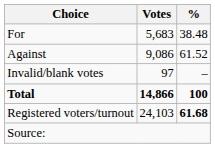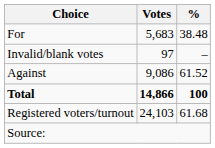 <table class=wikitable style=text-align:right>
 <tr>
 <th>Choice</th>
 <th>Votes</th>
 <th>%</th>
 </tr>
 <tr>
 <td align=left>For</td>
 <td>5,683</td>
 <td>38.48</td>
 </tr>
 <tr>
+<td align=left>Invalid/blank votes</td>
+<td>97</td>
+<td>–</td>
+</tr>
+<tr>
 <td align=left>Against</td>
 <td>9,086</td>
 <td>61.52</td>
-</tr>
-<tr>
-<td align=left>Invalid/blank votes</td>
-<td>97</td>
-<td>–</td>
 </tr>
 <tr>
 <td align=left><strong>Total</strong></td>
 <td><strong>14,866</strong></td>
 <td><strong>100</strong></td>
 </tr>
 <tr>
 <td align=left>Registered voters/turnout</td>
 <td>24,103</td>
-<td><strong>61.68</strong></td>
+<td>61.68</td>
 </tr>
 <tr>
 <td align=left colspan=3>Source: </td>
 </tr>
 </table>
